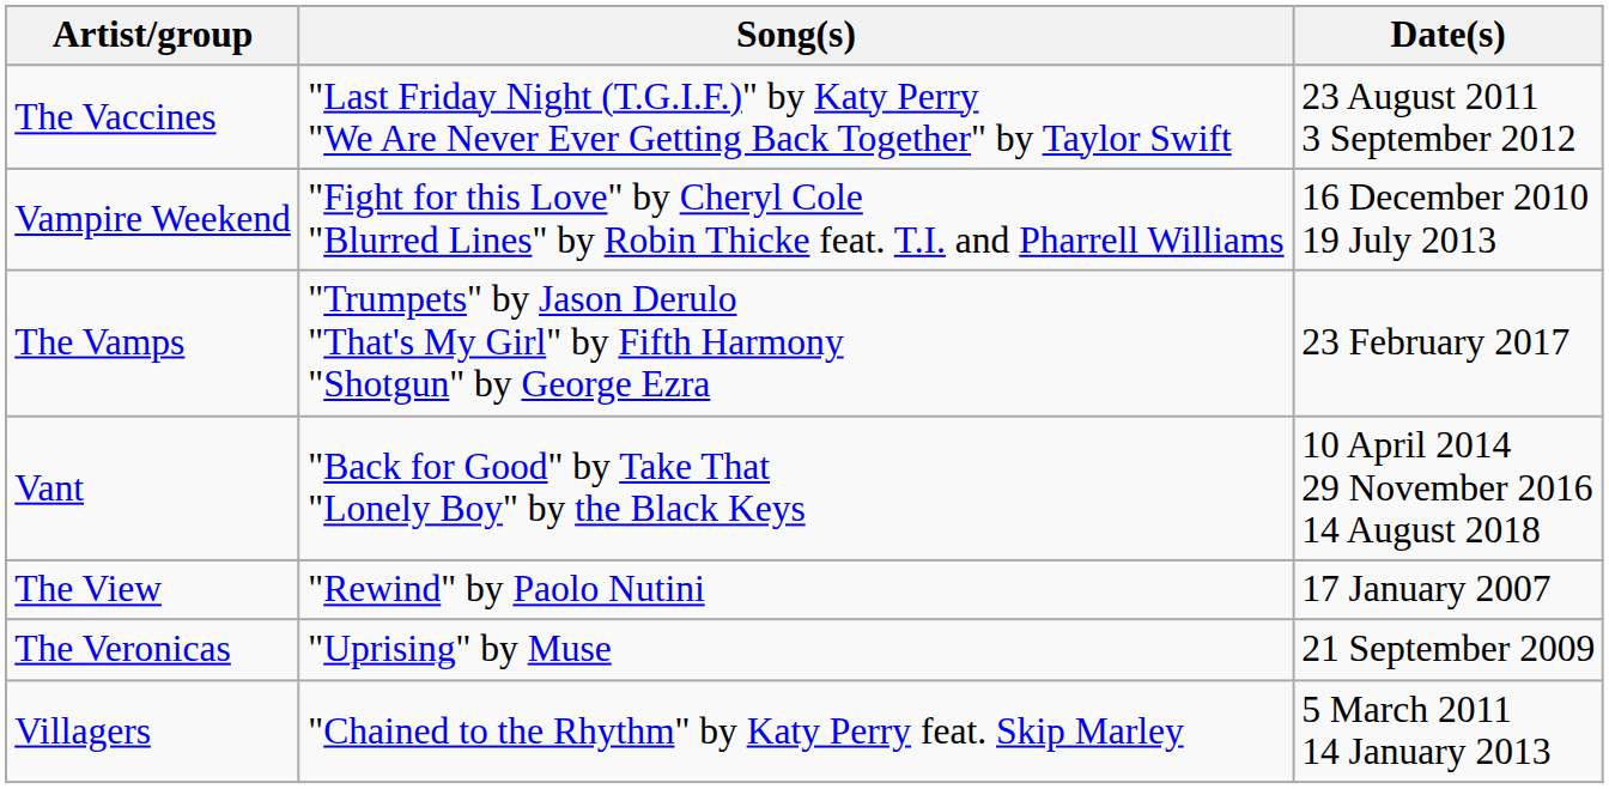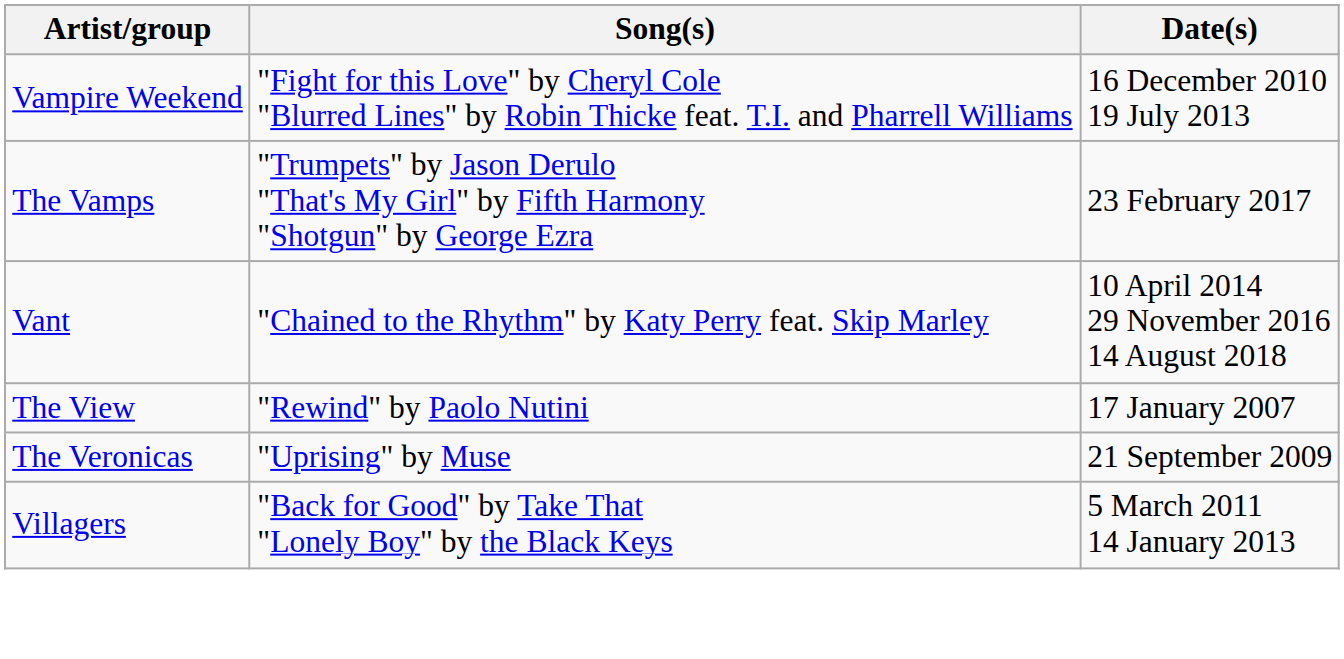 <table class="wikitable">
 <tr>
 <th>Artist/group</th>
 <th>Song(s)</th>
 <th>Date(s)</th>
-</tr>
-<tr>
-<td><a href='#'>The Vaccines</a></td>
-<td>"<a href='#'>Last Friday Night (T.G.I.F.)</a>" by <a href='#'>Katy Perry</a><br>"<a href='#'>We Are Never Ever Getting Back Together</a>" by <a href='#'>Taylor Swift</a></td>
-<td>23 August 2011<br>3 September 2012</td>
 </tr>
 <tr>
 <td><a href='#'>Vampire Weekend</a></td>
 <td>"<a href='#'>Fight for this Love</a>" by <a href='#'>Cheryl Cole</a><br>"<a href='#'>Blurred Lines</a>" by <a href='#'>Robin Thicke</a> feat. <a href='#'>T.I.</a> and <a href='#'>Pharrell Williams</a></td>
 <td>16 December 2010<br>19 July 2013</td>
 </tr>
 <tr>
 <td><a href='#'>The Vamps</a></td>
 <td>"<a href='#'>Trumpets</a>" by <a href='#'>Jason Derulo</a><br>"<a href='#'>That's My Girl</a>" by <a href='#'>Fifth Harmony</a><br>"<a href='#'>Shotgun</a>" by <a href='#'>George Ezra</a></td>
 <td>23 February 2017</td>
 </tr>
 <tr>
 <td><a href='#'>Vant</a></td>
-<td>"<a href='#'>Back for Good</a>" by <a href='#'>Take That</a><br>"<a href='#'>Lonely Boy</a>" by <a href='#'>the Black Keys</a></td>
+<td>"<a href='#'>Chained to the Rhythm</a>" by <a href='#'>Katy Perry</a> feat. <a href='#'>Skip Marley</a></td>
 <td>10 April 2014<br>29 November 2016<br>14 August 2018</td>
 </tr>
 <tr>
 <td><a href='#'>The View</a></td>
 <td>"<a href='#'>Rewind</a>" by <a href='#'>Paolo Nutini</a></td>
 <td>17 January 2007</td>
 </tr>
 <tr>
 <td><a href='#'>The Veronicas</a></td>
 <td>"<a href='#'>Uprising</a>" by <a href='#'>Muse</a></td>
 <td>21 September 2009</td>
 </tr>
 <tr>
 <td><a href='#'>Villagers</a></td>
-<td>"<a href='#'>Chained to the Rhythm</a>" by <a href='#'>Katy Perry</a> feat. <a href='#'>Skip Marley</a></td>
+<td>"<a href='#'>Back for Good</a>" by <a href='#'>Take That</a><br>"<a href='#'>Lonely Boy</a>" by <a href='#'>the Black Keys</a></td>
 <td>5 March 2011<br>14 January 2013</td>
 </tr>
 </table>
